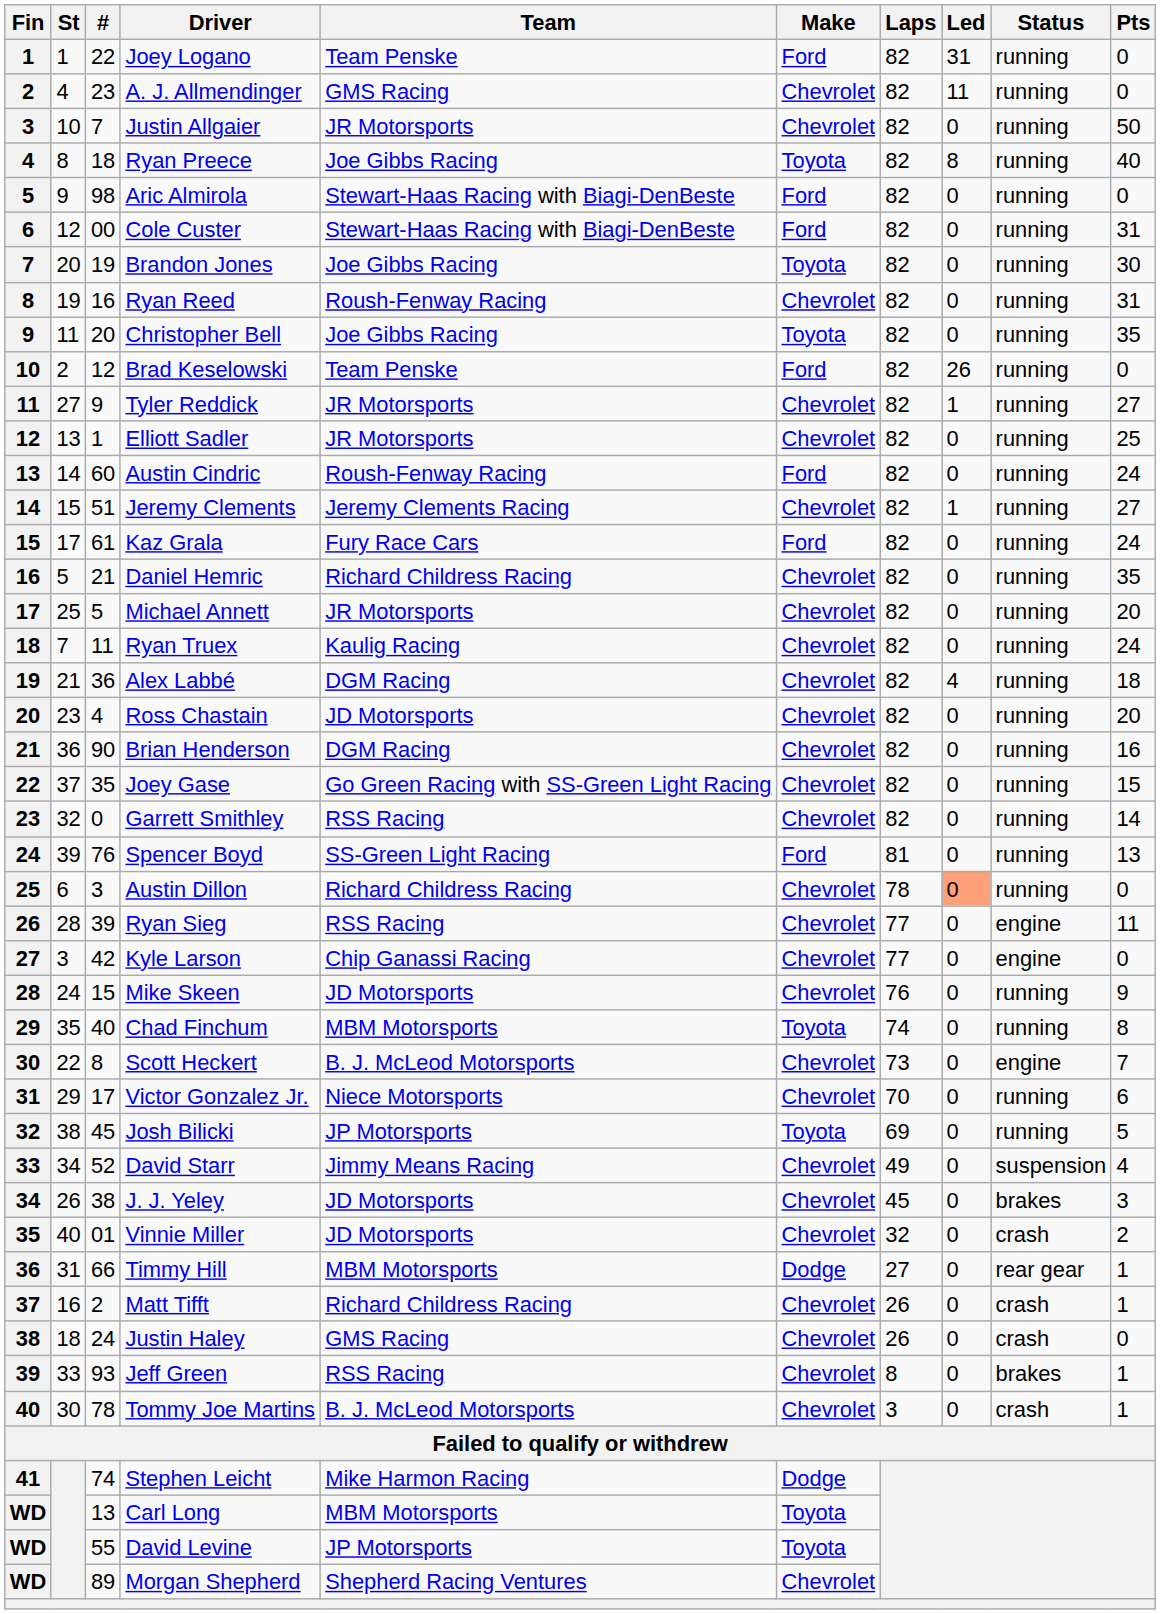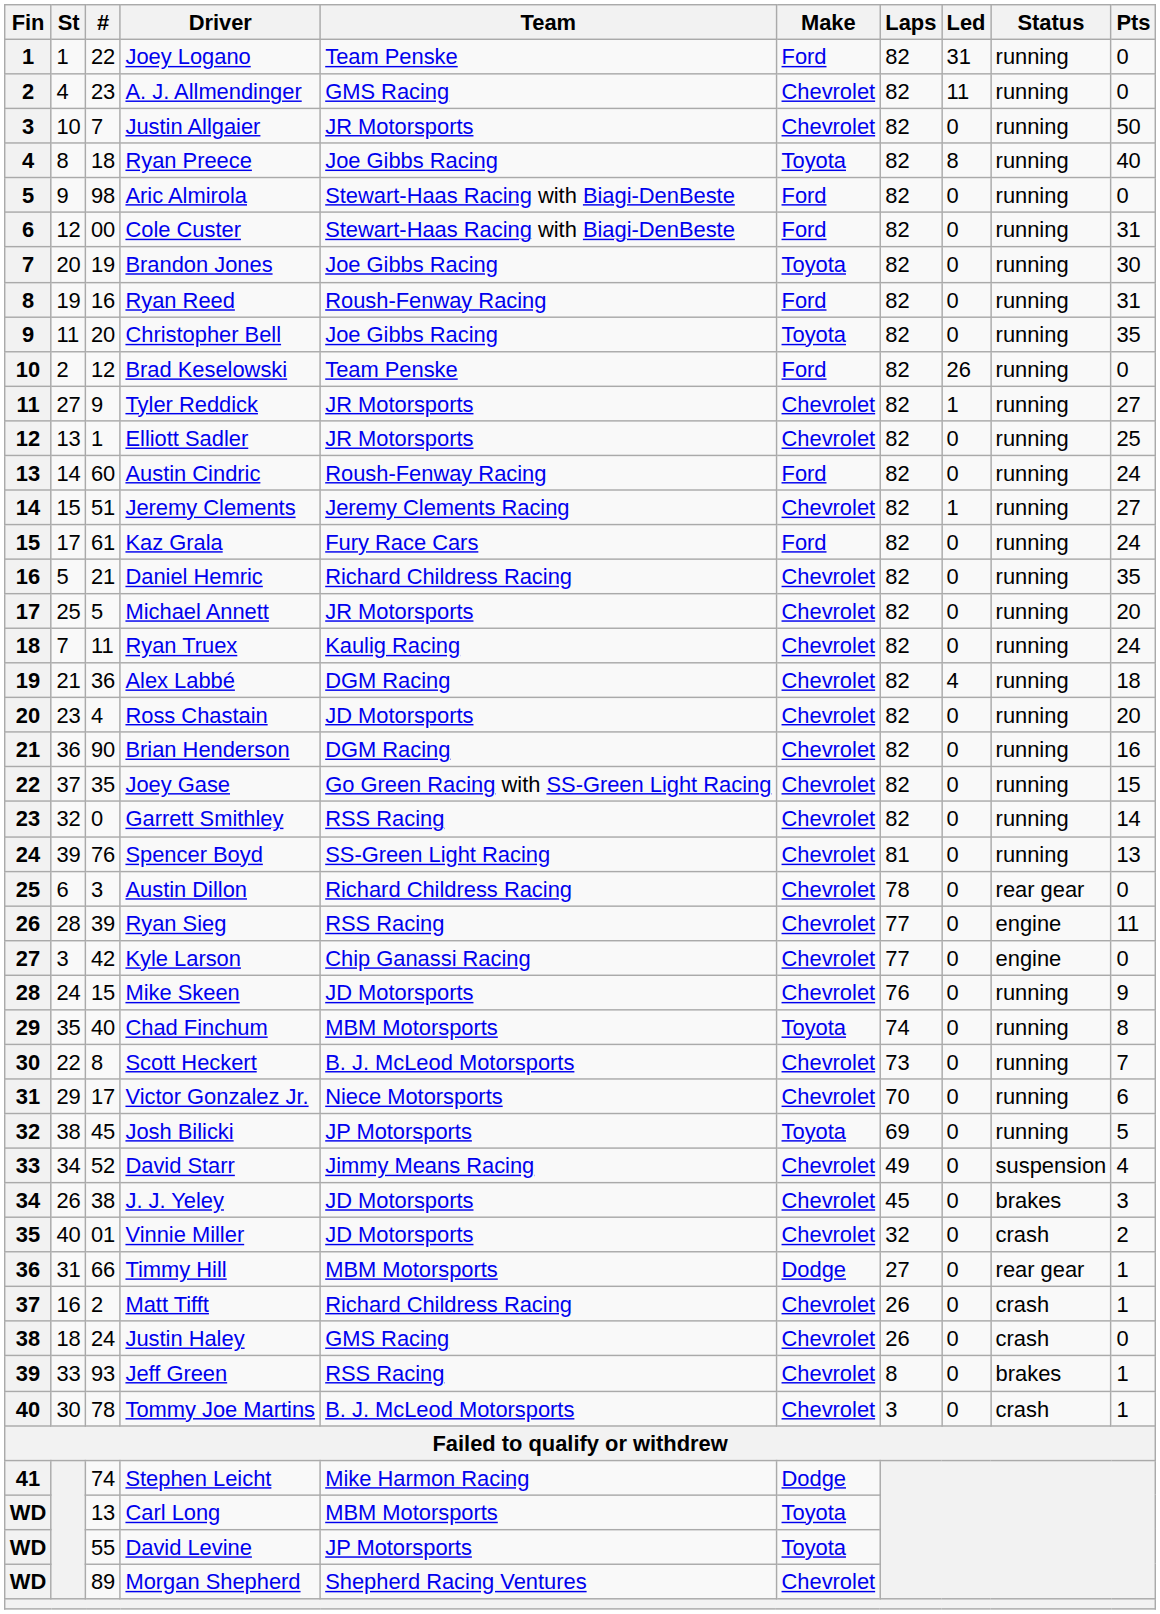 <table class="wikitable" style="font-size:95%">
 <tr>
 <th>Fin</th>
 <th>St</th>
 <th>#</th>
 <th>Driver</th>
 <th>Team</th>
 <th>Make</th>
 <th>Laps</th>
 <th>Led</th>
 <th>Status</th>
 <th>Pts</th>
 </tr>
 <tr>
 <th>1</th>
 <td>1</td>
 <td>22</td>
 <td><a href='#'>Joey Logano</a></td>
 <td><a href='#'>Team Penske</a></td>
 <td><a href='#'>Ford</a></td>
 <td>82</td>
 <td>31</td>
 <td>running</td>
 <td>0</td>
 </tr>
 <tr>
 <th>2</th>
 <td>4</td>
 <td>23</td>
 <td><a href='#'>A. J. Allmendinger</a></td>
 <td><a href='#'>GMS Racing</a></td>
 <td><a href='#'>Chevrolet</a></td>
 <td>82</td>
 <td>11</td>
 <td>running</td>
 <td>0</td>
 </tr>
 <tr>
 <th>3</th>
 <td>10</td>
 <td>7</td>
 <td><a href='#'>Justin Allgaier</a></td>
 <td><a href='#'>JR Motorsports</a></td>
 <td><a href='#'>Chevrolet</a></td>
 <td>82</td>
 <td>0</td>
 <td>running</td>
 <td>50</td>
 </tr>
 <tr>
 <th>4</th>
 <td>8</td>
 <td>18</td>
 <td><a href='#'>Ryan Preece</a></td>
 <td><a href='#'>Joe Gibbs Racing</a></td>
 <td><a href='#'>Toyota</a></td>
 <td>82</td>
 <td>8</td>
 <td>running</td>
 <td>40</td>
 </tr>
 <tr>
 <th>5</th>
 <td>9</td>
 <td>98</td>
 <td><a href='#'>Aric Almirola</a></td>
 <td><a href='#'>Stewart-Haas Racing</a> with <a href='#'>Biagi-DenBeste</a></td>
 <td><a href='#'>Ford</a></td>
 <td>82</td>
 <td>0</td>
 <td>running</td>
 <td>0</td>
 </tr>
 <tr>
 <th>6</th>
 <td>12</td>
 <td>00</td>
 <td><a href='#'>Cole Custer</a></td>
 <td><a href='#'>Stewart-Haas Racing</a> with <a href='#'>Biagi-DenBeste</a></td>
 <td><a href='#'>Ford</a></td>
 <td>82</td>
 <td>0</td>
 <td>running</td>
 <td>31</td>
 </tr>
 <tr>
 <th>7</th>
 <td>20</td>
 <td>19</td>
 <td><a href='#'>Brandon Jones</a></td>
 <td><a href='#'>Joe Gibbs Racing</a></td>
 <td><a href='#'>Toyota</a></td>
 <td>82</td>
 <td>0</td>
 <td>running</td>
 <td>30</td>
 </tr>
 <tr>
 <th>8</th>
 <td>19</td>
 <td>16</td>
 <td><a href='#'>Ryan Reed</a></td>
 <td><a href='#'>Roush-Fenway Racing</a></td>
-<td><a href='#'>Chevrolet</a></td>
+<td><a href='#'>Ford</a></td>
 <td>82</td>
 <td>0</td>
 <td>running</td>
 <td>31</td>
 </tr>
 <tr>
 <th>9</th>
 <td>11</td>
 <td>20</td>
 <td><a href='#'>Christopher Bell</a></td>
 <td><a href='#'>Joe Gibbs Racing</a></td>
 <td><a href='#'>Toyota</a></td>
 <td>82</td>
 <td>0</td>
 <td>running</td>
 <td>35</td>
 </tr>
 <tr>
 <th>10</th>
 <td>2</td>
 <td>12</td>
 <td><a href='#'>Brad Keselowski</a></td>
 <td><a href='#'>Team Penske</a></td>
 <td><a href='#'>Ford</a></td>
 <td>82</td>
 <td>26</td>
 <td>running</td>
 <td>0</td>
 </tr>
 <tr>
 <th>11</th>
 <td>27</td>
 <td>9</td>
 <td><a href='#'>Tyler Reddick</a></td>
 <td><a href='#'>JR Motorsports</a></td>
 <td><a href='#'>Chevrolet</a></td>
 <td>82</td>
 <td>1</td>
 <td>running</td>
 <td>27</td>
 </tr>
 <tr>
 <th>12</th>
 <td>13</td>
 <td>1</td>
 <td><a href='#'>Elliott Sadler</a></td>
 <td><a href='#'>JR Motorsports</a></td>
 <td><a href='#'>Chevrolet</a></td>
 <td>82</td>
 <td>0</td>
 <td>running</td>
 <td>25</td>
 </tr>
 <tr>
 <th>13</th>
 <td>14</td>
 <td>60</td>
 <td><a href='#'>Austin Cindric</a></td>
 <td><a href='#'>Roush-Fenway Racing</a></td>
 <td><a href='#'>Ford</a></td>
 <td>82</td>
 <td>0</td>
 <td>running</td>
 <td>24</td>
 </tr>
 <tr>
 <th>14</th>
 <td>15</td>
 <td>51</td>
 <td><a href='#'>Jeremy Clements</a></td>
 <td><a href='#'>Jeremy Clements Racing</a></td>
 <td><a href='#'>Chevrolet</a></td>
 <td>82</td>
 <td>1</td>
 <td>running</td>
 <td>27</td>
 </tr>
 <tr>
 <th>15</th>
 <td>17</td>
 <td>61</td>
 <td><a href='#'>Kaz Grala</a></td>
 <td><a href='#'>Fury Race Cars</a></td>
 <td><a href='#'>Ford</a></td>
 <td>82</td>
 <td>0</td>
 <td>running</td>
 <td>24</td>
 </tr>
 <tr>
 <th>16</th>
 <td>5</td>
 <td>21</td>
 <td><a href='#'>Daniel Hemric</a></td>
 <td><a href='#'>Richard Childress Racing</a></td>
 <td><a href='#'>Chevrolet</a></td>
 <td>82</td>
 <td>0</td>
 <td>running</td>
 <td>35</td>
 </tr>
 <tr>
 <th>17</th>
 <td>25</td>
 <td>5</td>
 <td><a href='#'>Michael Annett</a></td>
 <td><a href='#'>JR Motorsports</a></td>
 <td><a href='#'>Chevrolet</a></td>
 <td>82</td>
 <td>0</td>
 <td>running</td>
 <td>20</td>
 </tr>
 <tr>
 <th>18</th>
 <td>7</td>
 <td>11</td>
 <td><a href='#'>Ryan Truex</a></td>
 <td><a href='#'>Kaulig Racing</a></td>
 <td><a href='#'>Chevrolet</a></td>
 <td>82</td>
 <td>0</td>
 <td>running</td>
 <td>24</td>
 </tr>
 <tr>
 <th>19</th>
 <td>21</td>
 <td>36</td>
 <td><a href='#'>Alex Labbé</a></td>
 <td><a href='#'>DGM Racing</a></td>
 <td><a href='#'>Chevrolet</a></td>
 <td>82</td>
 <td>4</td>
 <td>running</td>
 <td>18</td>
 </tr>
 <tr>
 <th>20</th>
 <td>23</td>
 <td>4</td>
 <td><a href='#'>Ross Chastain</a></td>
 <td><a href='#'>JD Motorsports</a></td>
 <td><a href='#'>Chevrolet</a></td>
 <td>82</td>
 <td>0</td>
 <td>running</td>
 <td>20</td>
 </tr>
 <tr>
 <th>21</th>
 <td>36</td>
 <td>90</td>
 <td><a href='#'>Brian Henderson</a></td>
 <td><a href='#'>DGM Racing</a></td>
 <td><a href='#'>Chevrolet</a></td>
 <td>82</td>
 <td>0</td>
 <td>running</td>
 <td>16</td>
 </tr>
 <tr>
 <th>22</th>
 <td>37</td>
 <td>35</td>
 <td><a href='#'>Joey Gase</a></td>
 <td><a href='#'>Go Green Racing</a> with <a href='#'>SS-Green Light Racing</a></td>
 <td><a href='#'>Chevrolet</a></td>
 <td>82</td>
 <td>0</td>
 <td>running</td>
 <td>15</td>
 </tr>
 <tr>
 <th>23</th>
 <td>32</td>
 <td>0</td>
 <td><a href='#'>Garrett Smithley</a></td>
 <td><a href='#'>RSS Racing</a></td>
 <td><a href='#'>Chevrolet</a></td>
 <td>82</td>
 <td>0</td>
 <td>running</td>
 <td>14</td>
 </tr>
 <tr>
 <th>24</th>
 <td>39</td>
 <td>76</td>
 <td><a href='#'>Spencer Boyd</a></td>
 <td><a href='#'>SS-Green Light Racing</a></td>
-<td><a href='#'>Ford</a></td>
+<td><a href='#'>Chevrolet</a></td>
 <td>81</td>
 <td>0</td>
 <td>running</td>
 <td>13</td>
 </tr>
 <tr>
 <th>25</th>
 <td>6</td>
 <td>3</td>
 <td><a href='#'>Austin Dillon</a></td>
 <td><a href='#'>Richard Childress Racing</a></td>
 <td><a href='#'>Chevrolet</a></td>
 <td>78</td>
-<td style="background: lightsalmon;">0</td>
-<td>running</td>
+<td>0</td>
+<td>rear gear</td>
 <td>0</td>
 </tr>
 <tr>
 <th>26</th>
 <td>28</td>
 <td>39</td>
 <td><a href='#'>Ryan Sieg</a></td>
 <td><a href='#'>RSS Racing</a></td>
 <td><a href='#'>Chevrolet</a></td>
 <td>77</td>
 <td>0</td>
 <td>engine</td>
 <td>11</td>
 </tr>
 <tr>
 <th>27</th>
 <td>3</td>
 <td>42</td>
 <td><a href='#'>Kyle Larson</a></td>
 <td><a href='#'>Chip Ganassi Racing</a></td>
 <td><a href='#'>Chevrolet</a></td>
 <td>77</td>
 <td>0</td>
 <td>engine</td>
 <td>0</td>
 </tr>
 <tr>
 <th>28</th>
 <td>24</td>
 <td>15</td>
 <td><a href='#'>Mike Skeen</a></td>
 <td><a href='#'>JD Motorsports</a></td>
 <td><a href='#'>Chevrolet</a></td>
 <td>76</td>
 <td>0</td>
 <td>running</td>
 <td>9</td>
 </tr>
 <tr>
 <th>29</th>
 <td>35</td>
 <td>40</td>
 <td><a href='#'>Chad Finchum</a></td>
 <td><a href='#'>MBM Motorsports</a></td>
 <td><a href='#'>Toyota</a></td>
 <td>74</td>
 <td>0</td>
 <td>running</td>
 <td>8</td>
 </tr>
 <tr>
 <th>30</th>
 <td>22</td>
 <td>8</td>
 <td><a href='#'>Scott Heckert</a></td>
 <td><a href='#'>B. J. McLeod Motorsports</a></td>
 <td><a href='#'>Chevrolet</a></td>
 <td>73</td>
 <td>0</td>
-<td>engine</td>
+<td>running</td>
 <td>7</td>
 </tr>
 <tr>
 <th>31</th>
 <td>29</td>
 <td>17</td>
 <td><a href='#'>Victor Gonzalez Jr.</a></td>
 <td><a href='#'>Niece Motorsports</a></td>
 <td><a href='#'>Chevrolet</a></td>
 <td>70</td>
 <td>0</td>
 <td>running</td>
 <td>6</td>
 </tr>
 <tr>
 <th>32</th>
 <td>38</td>
 <td>45</td>
 <td><a href='#'>Josh Bilicki</a></td>
 <td><a href='#'>JP Motorsports</a></td>
 <td><a href='#'>Toyota</a></td>
 <td>69</td>
 <td>0</td>
 <td>running</td>
 <td>5</td>
 </tr>
 <tr>
 <th>33</th>
 <td>34</td>
 <td>52</td>
 <td><a href='#'>David Starr</a></td>
 <td><a href='#'>Jimmy Means Racing</a></td>
 <td><a href='#'>Chevrolet</a></td>
 <td>49</td>
 <td>0</td>
 <td>suspension</td>
 <td>4</td>
 </tr>
 <tr>
 <th>34</th>
 <td>26</td>
 <td>38</td>
 <td><a href='#'>J. J. Yeley</a></td>
 <td><a href='#'>JD Motorsports</a></td>
 <td><a href='#'>Chevrolet</a></td>
 <td>45</td>
 <td>0</td>
 <td>brakes</td>
 <td>3</td>
 </tr>
 <tr>
 <th>35</th>
 <td>40</td>
 <td>01</td>
 <td><a href='#'>Vinnie Miller</a></td>
 <td><a href='#'>JD Motorsports</a></td>
 <td><a href='#'>Chevrolet</a></td>
 <td>32</td>
 <td>0</td>
 <td>crash</td>
 <td>2</td>
 </tr>
 <tr>
 <th>36</th>
 <td>31</td>
 <td>66</td>
 <td><a href='#'>Timmy Hill</a></td>
 <td><a href='#'>MBM Motorsports</a></td>
 <td><a href='#'>Dodge</a></td>
 <td>27</td>
 <td>0</td>
 <td>rear gear</td>
 <td>1</td>
 </tr>
 <tr>
 <th>37</th>
 <td>16</td>
 <td>2</td>
 <td><a href='#'>Matt Tifft</a></td>
 <td><a href='#'>Richard Childress Racing</a></td>
 <td><a href='#'>Chevrolet</a></td>
 <td>26</td>
 <td>0</td>
 <td>crash</td>
 <td>1</td>
 </tr>
 <tr>
 <th>38</th>
 <td>18</td>
 <td>24</td>
 <td><a href='#'>Justin Haley</a></td>
 <td><a href='#'>GMS Racing</a></td>
 <td><a href='#'>Chevrolet</a></td>
 <td>26</td>
 <td>0</td>
 <td>crash</td>
 <td>0</td>
 </tr>
 <tr>
 <th>39</th>
 <td>33</td>
 <td>93</td>
 <td><a href='#'>Jeff Green</a></td>
 <td><a href='#'>RSS Racing</a></td>
 <td><a href='#'>Chevrolet</a></td>
 <td>8</td>
 <td>0</td>
 <td>brakes</td>
 <td>1</td>
 </tr>
 <tr>
 <th>40</th>
 <td>30</td>
 <td>78</td>
 <td><a href='#'>Tommy Joe Martins</a></td>
 <td><a href='#'>B. J. McLeod Motorsports</a></td>
 <td><a href='#'>Chevrolet</a></td>
 <td>3</td>
 <td>0</td>
 <td>crash</td>
 <td>1</td>
 </tr>
 <tr>
 <th colspan="10">Failed to qualify or withdrew</th>
 </tr>
 <tr>
 <th>41</th>
 <th rowspan="4"></th>
 <td>74</td>
 <td><a href='#'>Stephen Leicht</a></td>
 <td><a href='#'>Mike Harmon Racing</a></td>
 <td><a href='#'>Dodge</a></td>
 <th colspan="4" rowspan="4"></th>
 </tr>
 <tr>
 <th>WD</th>
 <td>13</td>
 <td><a href='#'>Carl Long</a></td>
 <td><a href='#'>MBM Motorsports</a></td>
 <td><a href='#'>Toyota</a></td>
 </tr>
 <tr>
 <th>WD</th>
 <td>55</td>
 <td><a href='#'>David Levine</a></td>
 <td><a href='#'>JP Motorsports</a></td>
 <td><a href='#'>Toyota</a></td>
 </tr>
 <tr>
 <th>WD</th>
 <td>89</td>
 <td><a href='#'>Morgan Shepherd</a></td>
 <td><a href='#'>Shepherd Racing Ventures</a></td>
 <td><a href='#'>Chevrolet</a></td>
 </tr>
 <tr>
 <th colspan="10"></th>
 </tr>
 </table>
